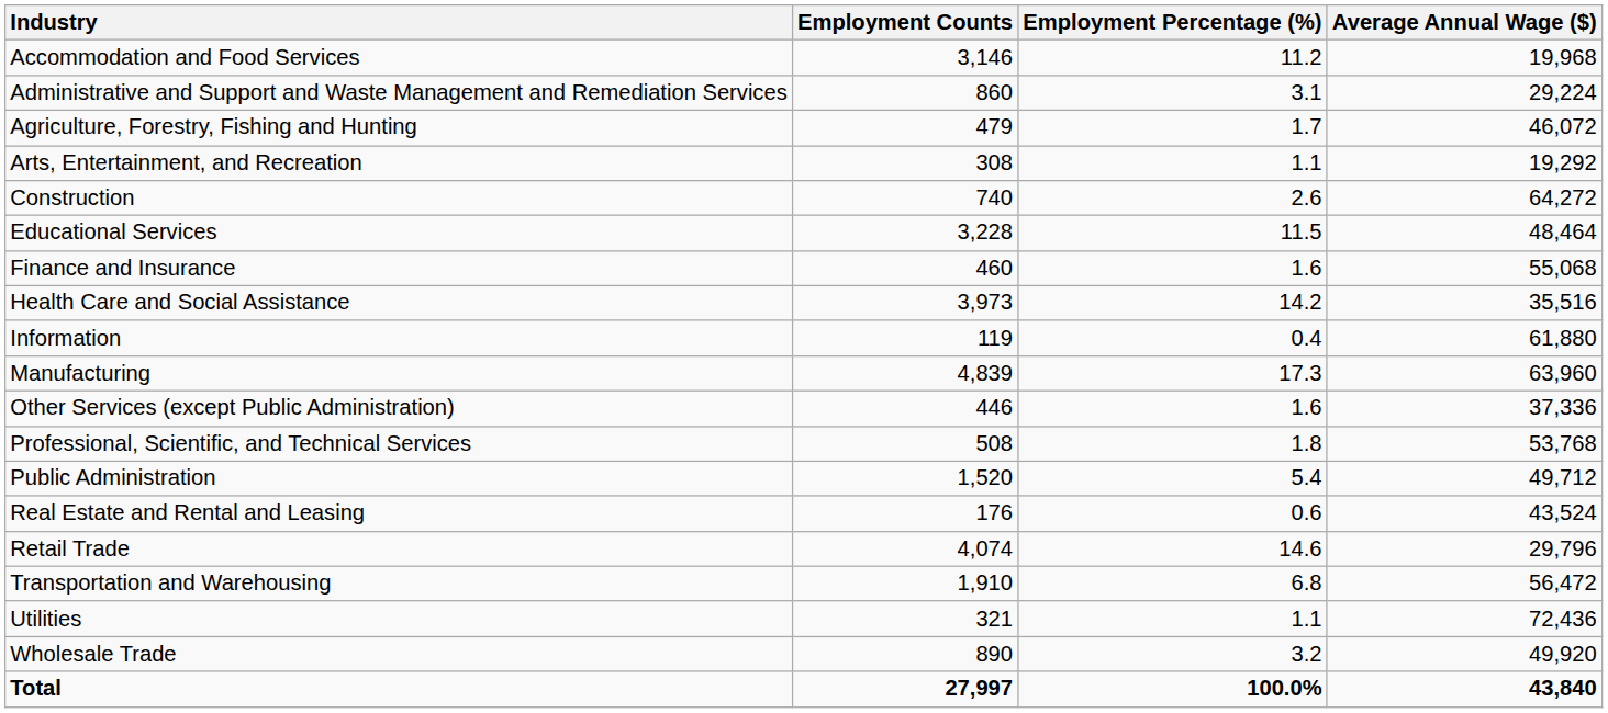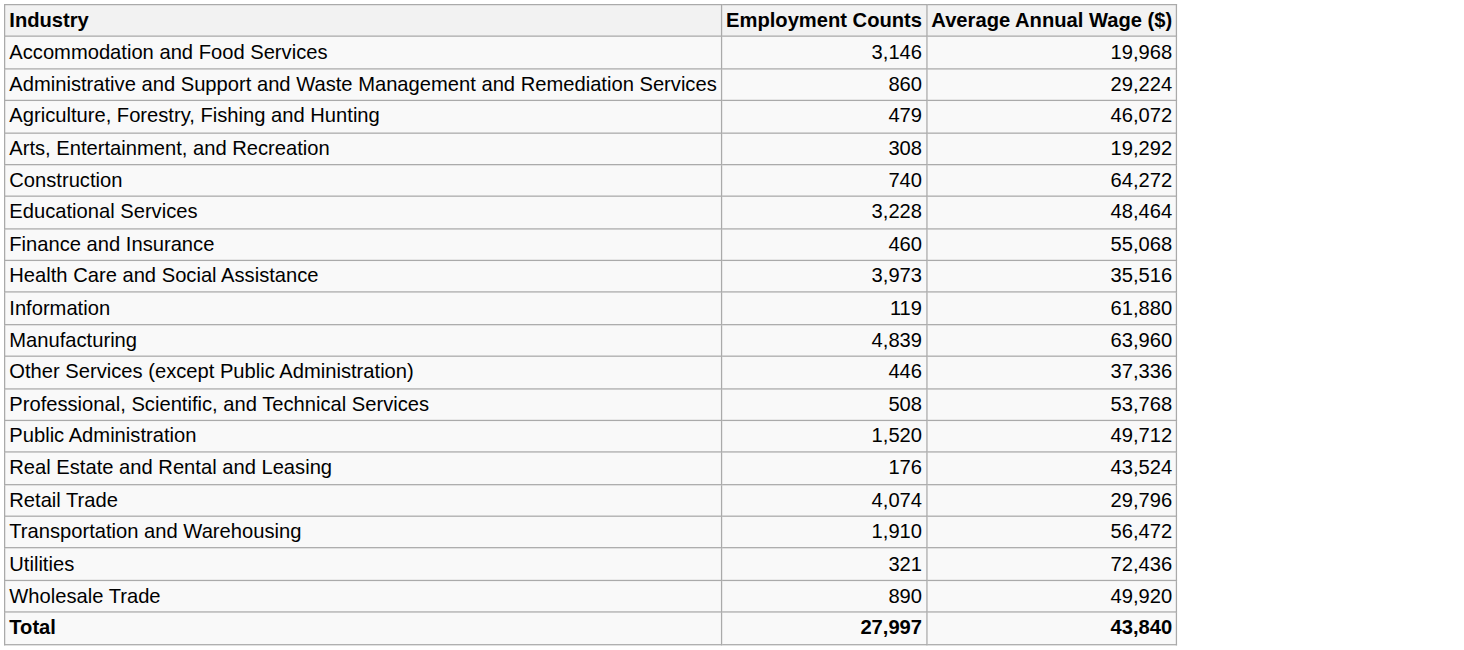 <table class="wikitable sortable">
 <tr>
 <th style="text-align:left;">Industry</th>
 <th style="text-align:right;">Employment Counts</th>
-<th style="text-align:right;">Employment Percentage (%)</th>
 <th style="text-align:right;">Average Annual Wage ($)</th>
 </tr>
 <tr>
 <td style="text-align:left;">Accommodation and Food Services</td>
 <td style="text-align:right;">3,146</td>
-<td style="text-align:right;">11.2</td>
 <td style="text-align:right;">19,968</td>
 </tr>
 <tr>
 <td style="text-align:left;">Administrative and Support and Waste Management and Remediation Services</td>
 <td style="text-align:right;">860</td>
-<td style="text-align:right;">3.1</td>
 <td style="text-align:right;">29,224</td>
 </tr>
 <tr>
 <td style="text-align:left;">Agriculture, Forestry, Fishing and Hunting</td>
 <td style="text-align:right;">479</td>
-<td style="text-align:right;">1.7</td>
 <td style="text-align:right;">46,072</td>
 </tr>
 <tr>
 <td style="text-align:left;">Arts, Entertainment, and Recreation</td>
 <td style="text-align:right;">308</td>
-<td style="text-align:right;">1.1</td>
 <td style="text-align:right;">19,292</td>
 </tr>
 <tr>
 <td style="text-align:left;">Construction</td>
 <td style="text-align:right;">740</td>
-<td style="text-align:right;">2.6</td>
 <td style="text-align:right;">64,272</td>
 </tr>
 <tr>
 <td style="text-align:left;">Educational Services</td>
 <td style="text-align:right;">3,228</td>
-<td style="text-align:right;">11.5</td>
 <td style="text-align:right;">48,464</td>
 </tr>
 <tr>
 <td style="text-align:left;">Finance and Insurance</td>
 <td style="text-align:right;">460</td>
-<td style="text-align:right;">1.6</td>
 <td style="text-align:right;">55,068</td>
 </tr>
 <tr>
 <td style="text-align:left;">Health Care and Social Assistance</td>
 <td style="text-align:right;">3,973</td>
-<td style="text-align:right;">14.2</td>
 <td style="text-align:right;">35,516</td>
 </tr>
 <tr>
 <td style="text-align:left;">Information</td>
 <td style="text-align:right;">119</td>
-<td style="text-align:right;">0.4</td>
 <td style="text-align:right;">61,880</td>
 </tr>
 <tr>
 <td style="text-align:left;">Manufacturing</td>
 <td style="text-align:right;">4,839</td>
-<td style="text-align:right;">17.3</td>
 <td style="text-align:right;">63,960</td>
 </tr>
 <tr>
 <td style="text-align:left;">Other Services (except Public Administration)</td>
 <td style="text-align:right;">446</td>
-<td style="text-align:right;">1.6</td>
 <td style="text-align:right;">37,336</td>
 </tr>
 <tr>
 <td style="text-align:left;">Professional, Scientific, and Technical Services</td>
 <td style="text-align:right;">508</td>
-<td style="text-align:right;">1.8</td>
 <td style="text-align:right;">53,768</td>
 </tr>
 <tr>
 <td style="text-align:left;">Public Administration</td>
 <td style="text-align:right;">1,520</td>
-<td style="text-align:right;">5.4</td>
 <td style="text-align:right;">49,712</td>
 </tr>
 <tr>
 <td style="text-align:left;">Real Estate and Rental and Leasing</td>
 <td style="text-align:right;">176</td>
-<td style="text-align:right;">0.6</td>
 <td style="text-align:right;">43,524</td>
 </tr>
 <tr>
 <td style="text-align:left;">Retail Trade</td>
 <td style="text-align:right;">4,074</td>
-<td style="text-align:right;">14.6</td>
 <td style="text-align:right;">29,796</td>
 </tr>
 <tr>
 <td style="text-align:left;">Transportation and Warehousing</td>
 <td style="text-align:right;">1,910</td>
-<td style="text-align:right;">6.8</td>
 <td style="text-align:right;">56,472</td>
 </tr>
 <tr>
 <td style="text-align:left;">Utilities</td>
 <td style="text-align:right;">321</td>
-<td style="text-align:right;">1.1</td>
 <td style="text-align:right;">72,436</td>
 </tr>
 <tr>
 <td style="text-align:left;">Wholesale Trade</td>
 <td style="text-align:right;">890</td>
-<td style="text-align:right;">3.2</td>
 <td style="text-align:right;">49,920</td>
 </tr>
 <tr>
 <td style="text-align:left; font-weight:bold;"><strong>Total</strong></td>
 <td style="text-align:right; font-weight:bold;"><strong>27,997</strong></td>
-<td style="text-align:right; font-weight:bold;"><strong>100.0%</strong></td>
 <td style="text-align:right; font-weight:bold;"><strong>43,840</strong></td>
 </tr>
 </table>
